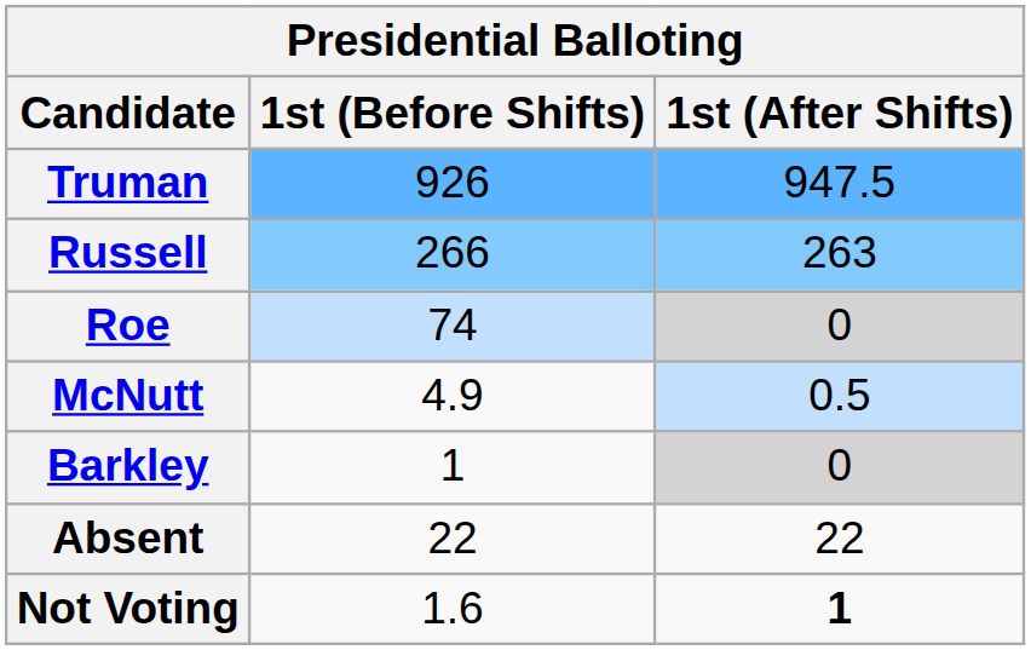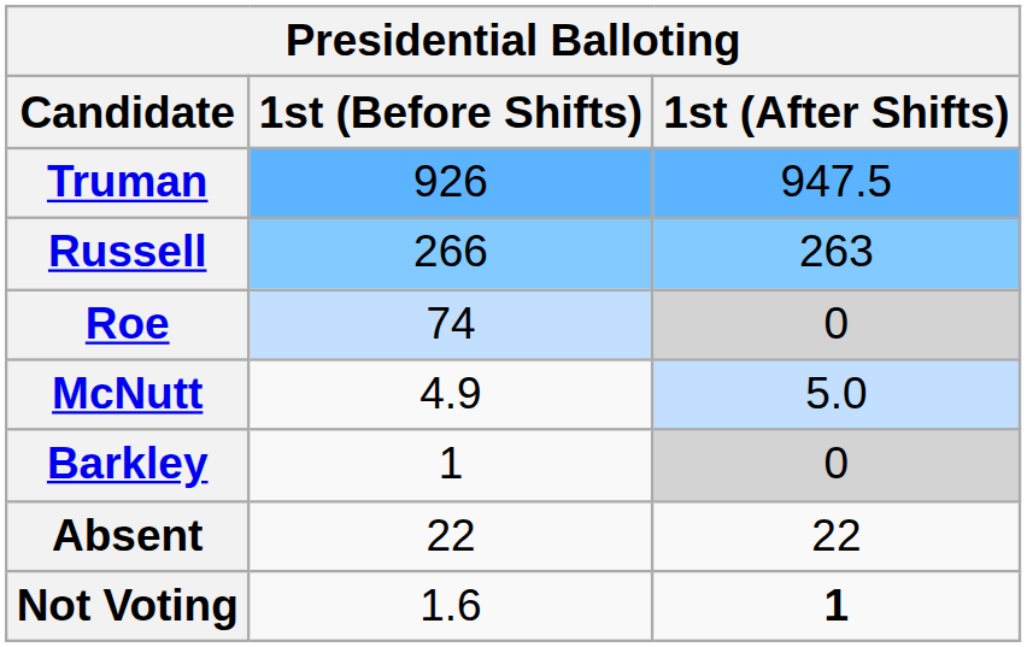 <table class="wikitable sortable" style="text-align:center">
 <tr>
 <th colspan="3"><strong>Presidential Balloting</strong></th>
 </tr>
 <tr>
 <th>Candidate</th>
 <th>1st (Before Shifts)</th>
 <th>1st (After Shifts)</th>
 </tr>
 <tr>
 <th><a href='#'>Truman</a></th>
 <td style="background:#5cb3ff">926</td>
 <td style="background:#5cb3ff">947.5</td>
 </tr>
 <tr>
 <th><a href='#'>Russell</a></th>
 <td style="background:#82caff">266</td>
 <td style="background:#82caff">263</td>
 </tr>
 <tr>
 <th><a href='#'>Roe</a></th>
 <td style="background:#c2dfff">74</td>
 <td style="background:#d3d3d3">0</td>
 </tr>
 <tr>
 <th><a href='#'>McNutt</a></th>
 <td>4.9</td>
-<td style="background:#c2dfff">0.5</td>
+<td style="background:#c2dfff">5.0</td>
 </tr>
 <tr>
 <th><a href='#'>Barkley</a></th>
 <td>1</td>
 <td style="background:#d3d3d3">0</td>
 </tr>
 <tr>
 <th>Absent</th>
 <td>22</td>
 <td>22</td>
 </tr>
 <tr>
 <th>Not Voting</th>
 <td>1.6</td>
 <td><strong>1</strong></td>
 </tr>
 </table>
